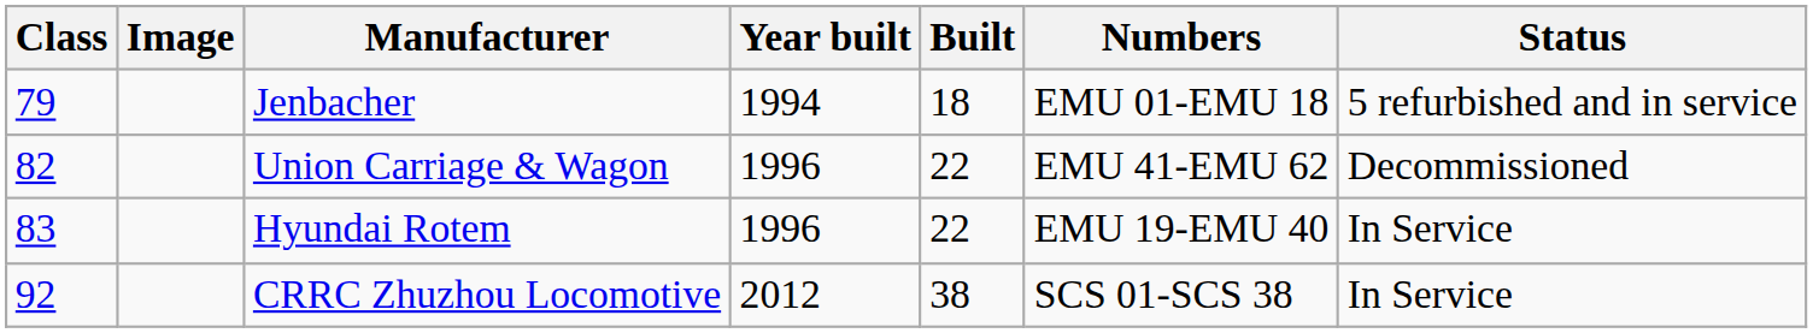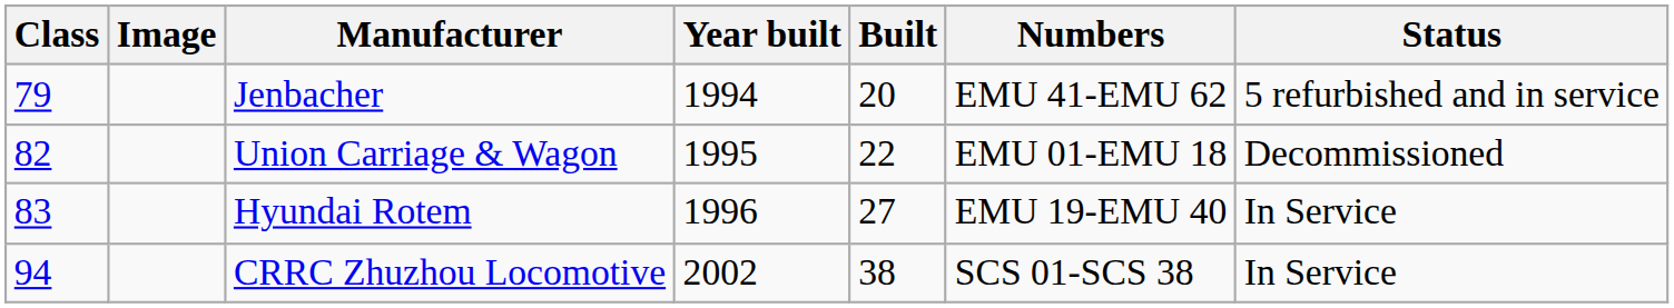 <table class="wikitable">
 <tr>
 <th>Class</th>
 <th>Image</th>
 <th>Manufacturer</th>
 <th>Year built</th>
 <th>Built</th>
 <th>Numbers</th>
 <th>Status</th>
 </tr>
 <tr>
 <td><a href='#'>79</a></td>
 <td></td>
 <td> <a href='#'>Jenbacher</a></td>
 <td>1994</td>
-<td>18</td>
-<td>EMU 01-EMU 18</td>
+<td>20</td>
+<td>EMU 41-EMU 62</td>
 <td>5 refurbished and in service</td>
 </tr>
 <tr>
 <td><a href='#'>82</a></td>
 <td></td>
 <td> <a href='#'>Union Carriage & Wagon</a></td>
-<td>1996</td>
+<td>1995</td>
 <td>22</td>
-<td>EMU 41-EMU 62</td>
+<td>EMU 01-EMU 18</td>
 <td>Decommissioned</td>
 </tr>
 <tr>
 <td><a href='#'>83</a></td>
 <td></td>
 <td> <a href='#'>Hyundai Rotem</a></td>
 <td>1996</td>
-<td>22</td>
+<td>27</td>
 <td>EMU 19-EMU 40</td>
 <td>In Service</td>
 </tr>
 <tr>
-<td><a href='#'>92</a></td>
+<td><a href='#'>94</a></td>
 <td></td>
 <td> <a href='#'>CRRC Zhuzhou Locomotive</a></td>
-<td>2012</td>
+<td>2002</td>
 <td>38</td>
 <td>SCS 01-SCS 38</td>
 <td>In Service</td>
 </tr>
 </table>
